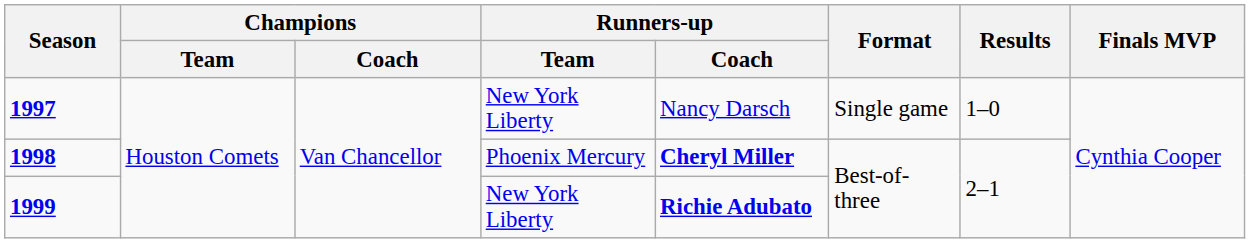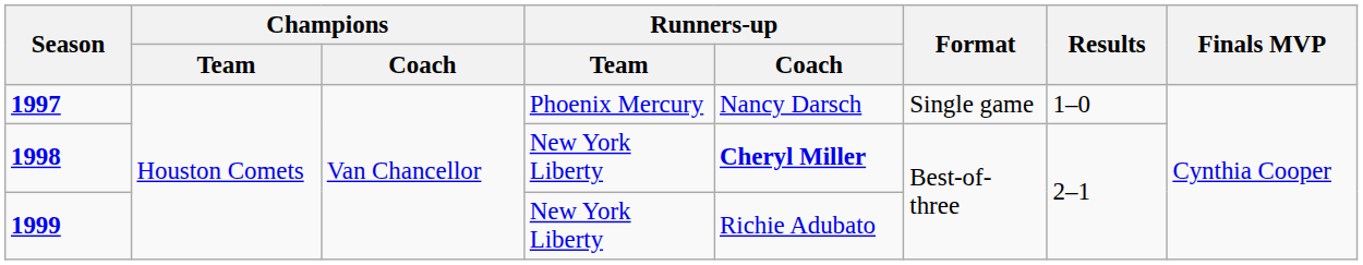 <table class="wikitable">
 <tr>
 <th style="width:4%;" rowspan="2">Season</th>
 <th style="width:16%;" colspan="2">Champions</th>
 <th style="width:16%;" colspan="2">Runners-up</th>
 <th style="width:5%;" rowspan="2">Format</th>
 <th style="width:3%;" rowspan="2">Results</th>
 <th style="width:8%;" rowspan="2">Finals MVP</th>
 </tr>
 <tr>
 <th style="width:8%;">Team</th>
 <th style="width:8%;">Coach</th>
 <th style="width:8%;">Team</th>
 <th style="width:8%;">Coach</th>
 </tr>
 <tr>
 <td><strong><a href='#'>1997</a></strong></td>
 <td rowspan=3><a href='#'>Houston Comets</a></td>
 <td rowspan=3><a href='#'>Van Chancellor</a></td>
-<td><a href='#'>New York Liberty</a></td>
+<td><a href='#'>Phoenix Mercury</a></td>
 <td><a href='#'>Nancy Darsch</a></td>
 <td>Single game</td>
 <td>1–0</td>
 <td rowspan=3><a href='#'>Cynthia Cooper</a></td>
 </tr>
 <tr>
 <td><strong><a href='#'>1998</a></strong></td>
-<td><a href='#'>Phoenix Mercury</a></td>
+<td><a href='#'>New York Liberty</a></td>
 <td><strong><a href='#'>Cheryl Miller</a></strong></td>
 <td rowspan=2>Best-of-three</td>
 <td rowspan=2>2–1</td>
 </tr>
 <tr>
 <td><strong><a href='#'>1999</a></strong></td>
 <td><a href='#'>New York Liberty</a></td>
-<td><strong><a href='#'>Richie Adubato</a></strong></td>
+<td><a href='#'>Richie Adubato</a></td>
 </tr>
 </table>
